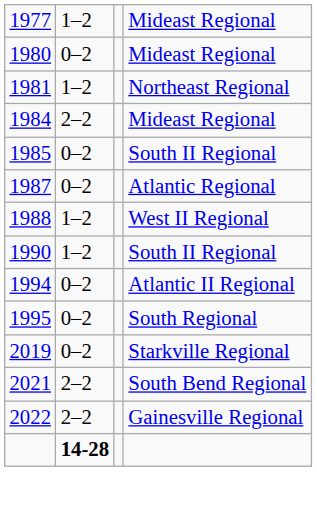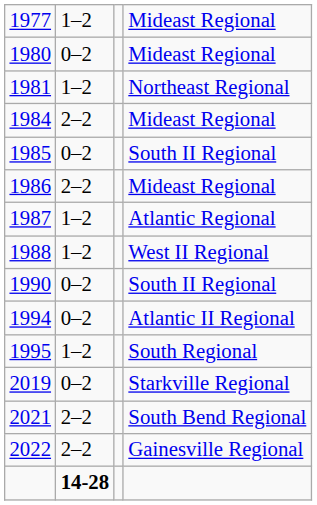 <table class="wikitable">
 <tr>
 <td><a href='#'>1977</a></td>
 <td>1–2</td>
 <td></td>
 <td><a href='#'>Mideast Regional</a></td>
 </tr>
 <tr>
 <td><a href='#'>1980</a></td>
 <td>0–2</td>
 <td></td>
 <td><a href='#'>Mideast Regional</a></td>
 </tr>
 <tr>
 <td><a href='#'>1981</a></td>
 <td>1–2</td>
 <td></td>
 <td><a href='#'>Northeast Regional</a></td>
 </tr>
 <tr>
 <td><a href='#'>1984</a></td>
 <td>2–2</td>
 <td></td>
 <td><a href='#'>Mideast Regional</a></td>
 </tr>
 <tr>
 <td><a href='#'>1985</a></td>
 <td>0–2</td>
 <td></td>
 <td><a href='#'>South II Regional</a></td>
 </tr>
 <tr>
+<td><a href='#'>1986</a></td>
+<td>2–2</td>
+<td></td>
+<td><a href='#'>Mideast Regional</a></td>
+</tr>
+<tr>
 <td><a href='#'>1987</a></td>
-<td>0–2</td>
+<td>1–2</td>
 <td></td>
 <td><a href='#'>Atlantic Regional</a></td>
 </tr>
 <tr>
 <td><a href='#'>1988</a></td>
 <td>1–2</td>
 <td></td>
 <td><a href='#'>West II Regional</a></td>
 </tr>
 <tr>
 <td><a href='#'>1990</a></td>
-<td>1–2</td>
+<td>0–2</td>
 <td></td>
 <td><a href='#'>South II Regional</a></td>
 </tr>
 <tr>
 <td><a href='#'>1994</a></td>
 <td>0–2</td>
 <td></td>
 <td><a href='#'>Atlantic II Regional</a></td>
 </tr>
 <tr>
 <td><a href='#'>1995</a></td>
-<td>0–2</td>
+<td>1–2</td>
 <td></td>
 <td><a href='#'>South Regional</a></td>
 </tr>
 <tr>
 <td><a href='#'>2019</a></td>
 <td>0–2</td>
 <td></td>
 <td><a href='#'>Starkville Regional</a></td>
 </tr>
 <tr>
 <td><a href='#'>2021</a></td>
 <td>2–2</td>
 <td></td>
 <td><a href='#'>South Bend Regional</a></td>
 </tr>
 <tr>
 <td><a href='#'>2022</a></td>
 <td>2–2</td>
 <td></td>
 <td><a href='#'>Gainesville Regional</a></td>
 </tr>
 <tr>
 <td></td>
 <td><strong>14-28</strong></td>
 <td><strong></strong></td>
 <td></td>
 </tr>
 </table>
